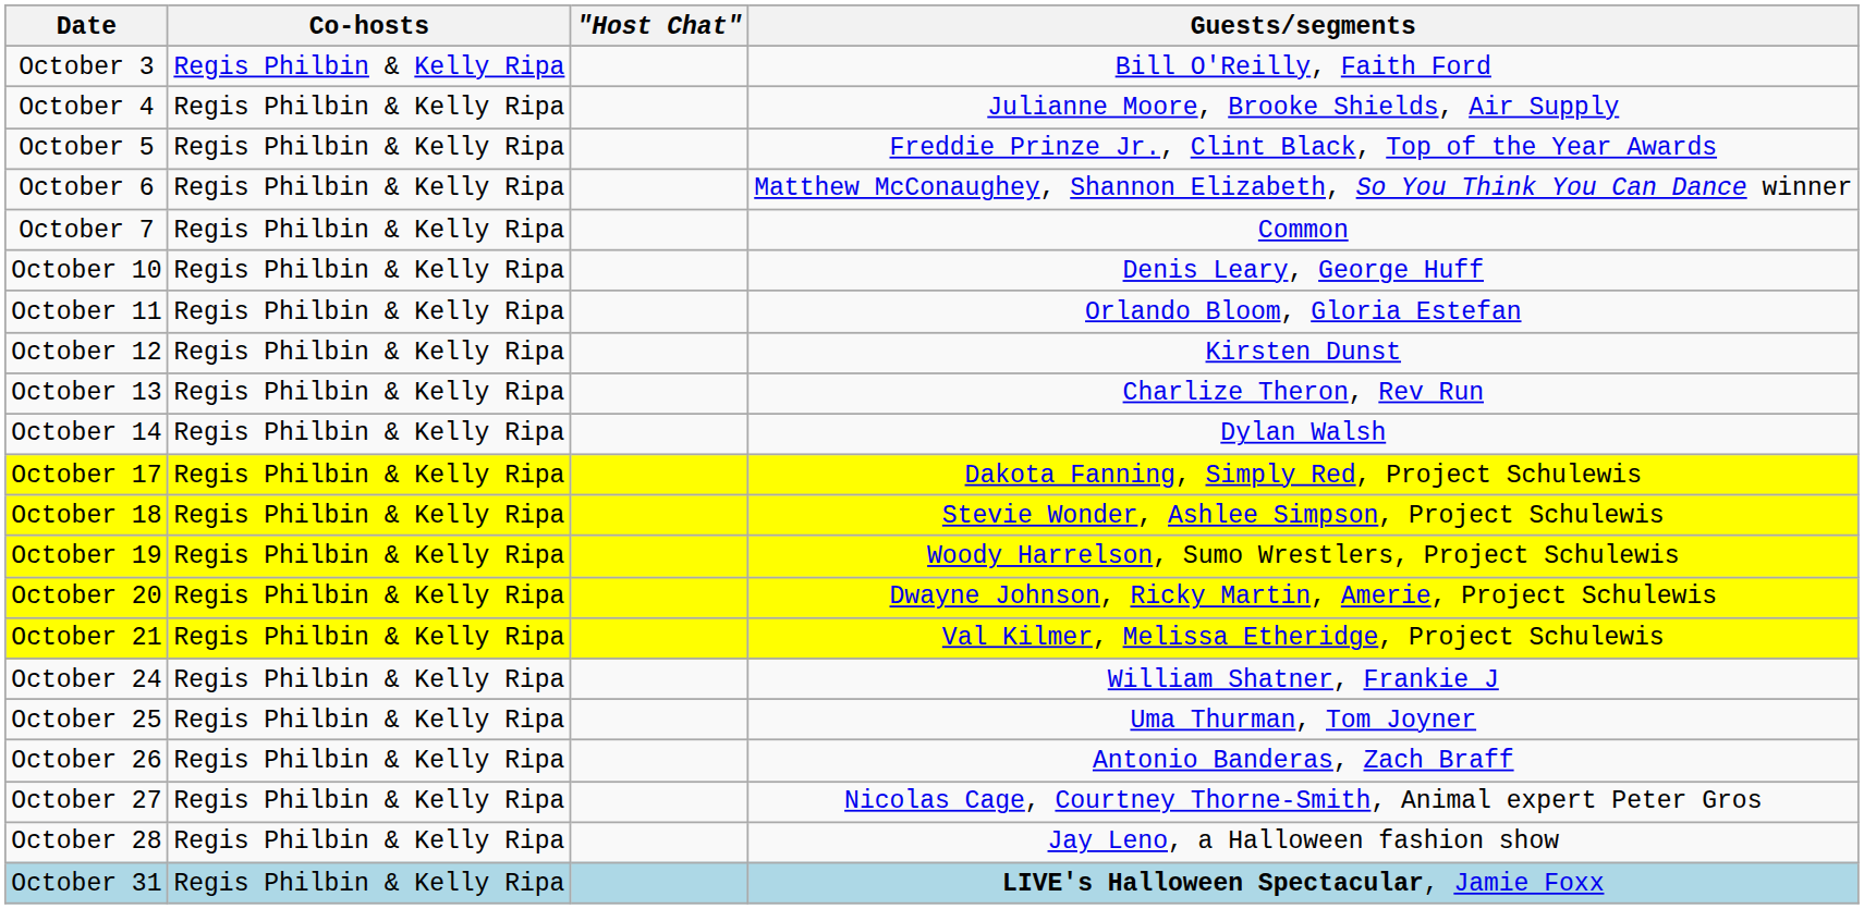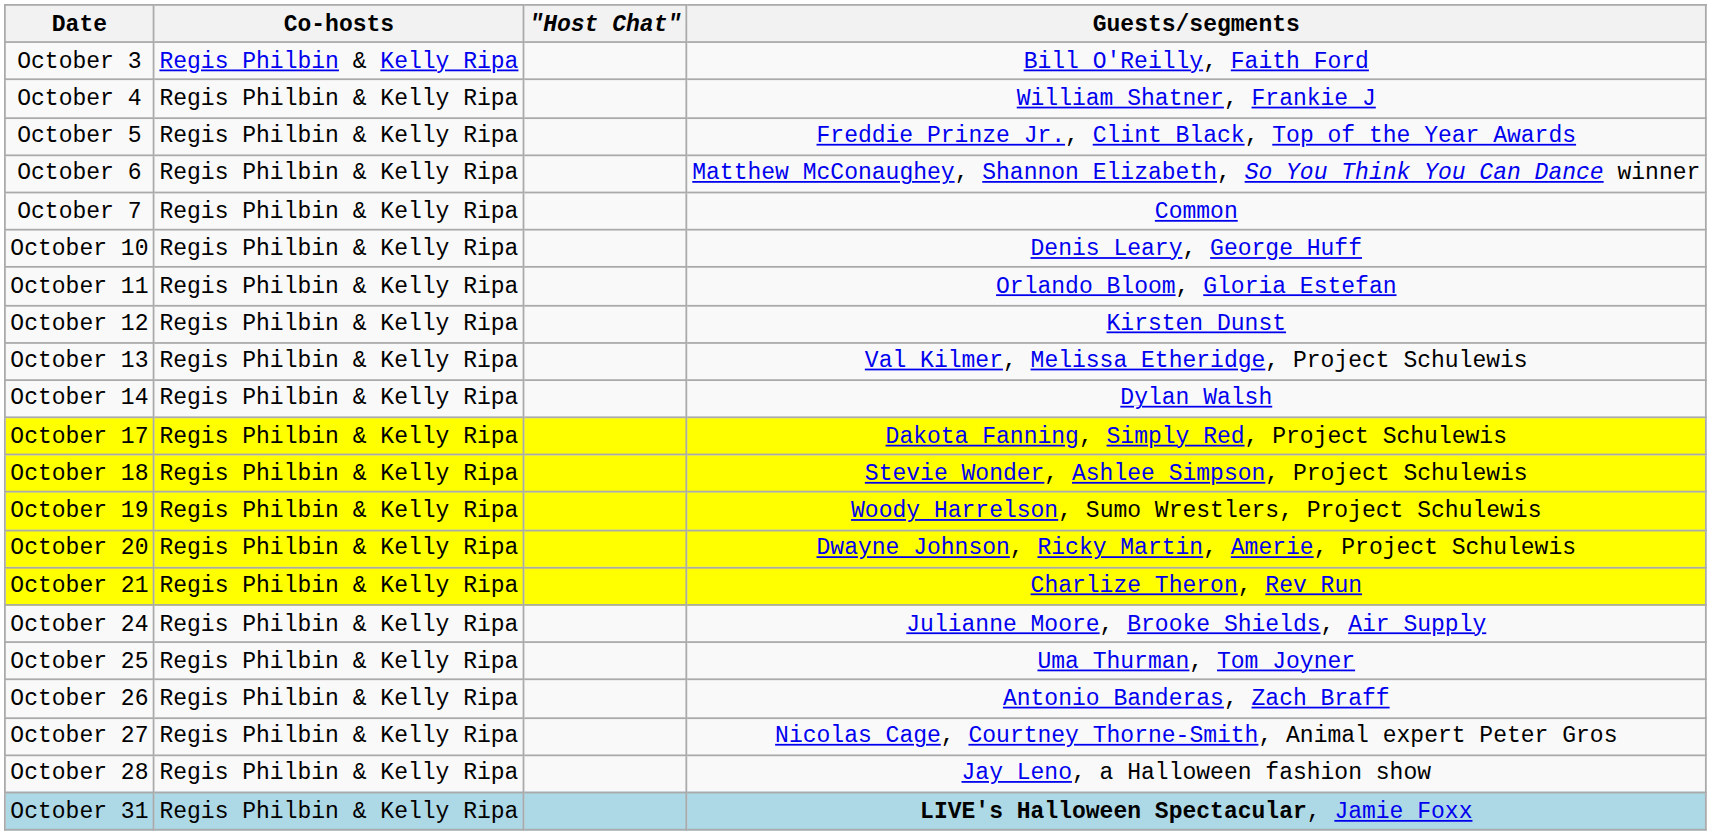 <table class="wikitable sortable" style="text-align:center;">
 <tr>
 <th>Date</th>
 <th>Co-hosts</th>
 <th><em>"Host Chat"</em></th>
 <th>Guests/segments</th>
 </tr>
 <tr>
 <td>October 3</td>
 <td><a href='#'>Regis Philbin</a> & <a href='#'>Kelly Ripa</a></td>
 <td></td>
 <td><a href='#'>Bill O'Reilly</a>, <a href='#'>Faith Ford</a></td>
 </tr>
 <tr>
 <td>October 4</td>
 <td>Regis Philbin & Kelly Ripa</td>
 <td></td>
-<td><a href='#'>Julianne Moore</a>, <a href='#'>Brooke Shields</a>, <a href='#'>Air Supply</a></td>
+<td><a href='#'>William Shatner</a>, <a href='#'>Frankie J</a></td>
 </tr>
 <tr>
 <td>October 5</td>
 <td>Regis Philbin & Kelly Ripa</td>
 <td></td>
 <td><a href='#'>Freddie Prinze Jr.</a>, <a href='#'>Clint Black</a>, <a href='#'>Top of the Year Awards</a></td>
 </tr>
 <tr>
 <td>October 6</td>
 <td>Regis Philbin & Kelly Ripa</td>
 <td></td>
 <td><a href='#'>Matthew McConaughey</a>, <a href='#'>Shannon Elizabeth</a>, <em><a href='#'>So You Think You Can Dance</a></em> winner</td>
 </tr>
 <tr>
 <td>October 7</td>
 <td>Regis Philbin & Kelly Ripa</td>
 <td></td>
 <td><a href='#'>Common</a></td>
 </tr>
 <tr>
 <td>October 10</td>
 <td>Regis Philbin & Kelly Ripa</td>
 <td></td>
 <td><a href='#'>Denis Leary</a>, <a href='#'>George Huff</a></td>
 </tr>
 <tr>
 <td>October 11</td>
 <td>Regis Philbin & Kelly Ripa</td>
 <td></td>
 <td><a href='#'>Orlando Bloom</a>, <a href='#'>Gloria Estefan</a></td>
 </tr>
 <tr>
 <td>October 12</td>
 <td>Regis Philbin & Kelly Ripa</td>
 <td></td>
 <td><a href='#'>Kirsten Dunst</a></td>
 </tr>
 <tr>
 <td>October 13</td>
 <td>Regis Philbin & Kelly Ripa</td>
 <td></td>
-<td><a href='#'>Charlize Theron</a>, <a href='#'>Rev Run</a></td>
+<td><a href='#'>Val Kilmer</a>, <a href='#'>Melissa Etheridge</a>, Project Schulewis</td>
 </tr>
 <tr>
 <td>October 14</td>
 <td>Regis Philbin & Kelly Ripa</td>
 <td></td>
 <td><a href='#'>Dylan Walsh</a></td>
 </tr>
 <tr style="background:yellow;">
 <td>October 17</td>
 <td>Regis Philbin & Kelly Ripa</td>
 <td></td>
 <td><a href='#'>Dakota Fanning</a>, <a href='#'>Simply Red</a>, Project Schulewis</td>
 </tr>
 <tr style="background:yellow;">
 <td>October 18</td>
 <td>Regis Philbin & Kelly Ripa</td>
 <td></td>
 <td><a href='#'>Stevie Wonder</a>, <a href='#'>Ashlee Simpson</a>, Project Schulewis</td>
 </tr>
 <tr style="background:yellow;">
 <td>October 19</td>
 <td>Regis Philbin & Kelly Ripa</td>
 <td></td>
 <td><a href='#'>Woody Harrelson</a>, Sumo Wrestlers, Project Schulewis</td>
 </tr>
 <tr style="background:yellow;">
 <td>October 20</td>
 <td>Regis Philbin & Kelly Ripa</td>
 <td></td>
 <td><a href='#'>Dwayne Johnson</a>, <a href='#'>Ricky Martin</a>, <a href='#'>Amerie</a>, Project Schulewis</td>
 </tr>
 <tr style="background:yellow;">
 <td>October 21</td>
 <td>Regis Philbin & Kelly Ripa</td>
 <td></td>
-<td><a href='#'>Val Kilmer</a>, <a href='#'>Melissa Etheridge</a>, Project Schulewis</td>
+<td><a href='#'>Charlize Theron</a>, <a href='#'>Rev Run</a></td>
 </tr>
 <tr>
 <td>October 24</td>
 <td>Regis Philbin & Kelly Ripa</td>
 <td></td>
-<td><a href='#'>William Shatner</a>, <a href='#'>Frankie J</a></td>
+<td><a href='#'>Julianne Moore</a>, <a href='#'>Brooke Shields</a>, <a href='#'>Air Supply</a></td>
 </tr>
 <tr>
 <td>October 25</td>
 <td>Regis Philbin & Kelly Ripa</td>
 <td></td>
 <td><a href='#'>Uma Thurman</a>, <a href='#'>Tom Joyner</a></td>
 </tr>
 <tr>
 <td>October 26</td>
 <td>Regis Philbin & Kelly Ripa</td>
 <td></td>
 <td><a href='#'>Antonio Banderas</a>, <a href='#'>Zach Braff</a></td>
 </tr>
 <tr>
 <td>October 27</td>
 <td>Regis Philbin & Kelly Ripa</td>
 <td></td>
 <td><a href='#'>Nicolas Cage</a>, <a href='#'>Courtney Thorne-Smith</a>, Animal expert Peter Gros</td>
 </tr>
 <tr>
 <td>October 28</td>
 <td>Regis Philbin & Kelly Ripa</td>
 <td></td>
 <td><a href='#'>Jay Leno</a>, a Halloween fashion show</td>
 </tr>
 <tr style="background:lightblue;">
 <td>October 31</td>
 <td>Regis Philbin & Kelly Ripa</td>
 <td></td>
 <td><strong>LIVE's Halloween Spectacular</strong>, <a href='#'>Jamie Foxx</a></td>
 </tr>
 </table>
